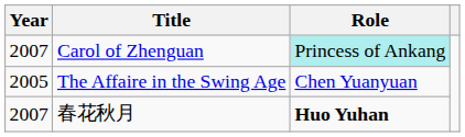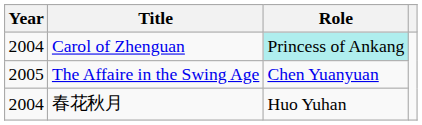 <table class="wikitable">
 <tr>
 <th style="text-align: right;">Year</th>
 <th>Title</th>
 <th>Role</th>
 <th></th>
 </tr>
 <tr>
-<td>2007</td>
+<td>2004</td>
 <td><a href='#'>Carol of Zhenguan</a></td>
 <td style="background: paleturquoise;">Princess of Ankang</td>
 <td rowspan="3"></td>
 </tr>
 <tr>
 <td>2005</td>
 <td><a href='#'>The Affaire in the Swing Age</a></td>
 <td><a href='#'>Chen Yuanyuan</a></td>
 </tr>
 <tr>
-<td>2007</td>
+<td>2004</td>
 <td>春花秋月</td>
-<td><strong>Huo Yuhan</strong></td>
+<td>Huo Yuhan</td>
 </tr>
 </table>
